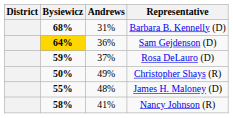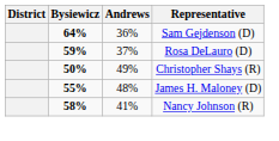 <table class=wikitable>
 <tr>
 <th>District</th>
 <th>Bysiewicz</th>
 <th>Andrews</th>
 <th>Representative</th>
 </tr>
 <tr align=center>
 <th></th>
-<td><strong>68%</strong></td>
-<td>31%</td>
-<td><a href='#'>Barbara B. Kennelly</a> (D)</td>
-</tr>
-<tr align=center>
-<th></th>
-<td style="background: gold;"><strong>64%</strong></td>
+<td><strong>64%</strong></td>
 <td>36%</td>
 <td><a href='#'>Sam Gejdenson</a> (D)</td>
 </tr>
 <tr align=center>
 <th></th>
 <td><strong>59%</strong></td>
 <td>37%</td>
 <td><a href='#'>Rosa DeLauro</a> (D)</td>
 </tr>
 <tr align=center>
 <th></th>
 <td><strong>50%</strong></td>
 <td>49%</td>
 <td><a href='#'>Christopher Shays</a> (R)</td>
 </tr>
 <tr align=center>
 <th></th>
 <td><strong>55%</strong></td>
 <td>48%</td>
 <td><a href='#'>James H. Maloney</a> (D)</td>
 </tr>
 <tr align=center>
 <th></th>
 <td><strong>58%</strong></td>
 <td>41%</td>
 <td><a href='#'>Nancy Johnson</a> (R)</td>
 </tr>
 </table>
